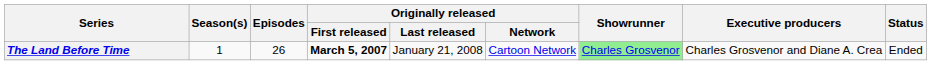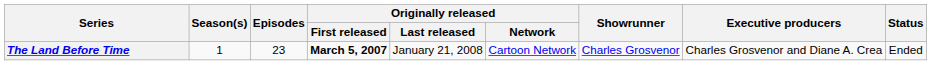 <table class="wikitable plainrowheaders" style="text-align:center" width=100%>
 <tr>
 <th scope="col" style="width:20%;" rowspan="2">Series</th>
 <th scope="col" rowspan="2">Season(s)</th>
 <th scope="col" rowspan="2">Episodes</th>
 <th scope="col" colspan="3">Originally released</th>
 <th scope="col" rowspan="2">Showrunner</th>
 <th scope="col" rowspan="2">Executive producers</th>
 <th scope="col" rowspan="2">Status</th>
 </tr>
 <tr>
 <th>First released</th>
 <th>Last released</th>
 <th>Network</th>
 </tr>
 <tr>
 <th scope="row" style="text-align:left"><em><a href='#'>The Land Before Time</a></em></th>
 <td>1</td>
-<td>26</td>
+<td>23</td>
 <td><strong>March 5, 2007</strong></td>
 <td>January 21, 2008</td>
 <td><a href='#'>Cartoon Network</a></td>
-<td style="background: lightgreen;"><a href='#'>Charles Grosvenor</a></td>
+<td><a href='#'>Charles Grosvenor</a></td>
 <td>Charles Grosvenor and Diane A. Crea</td>
 <td>Ended</td>
 </tr>
 </table>
